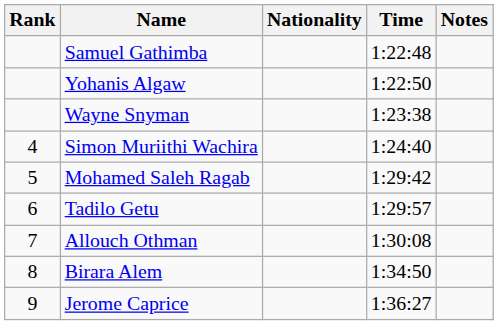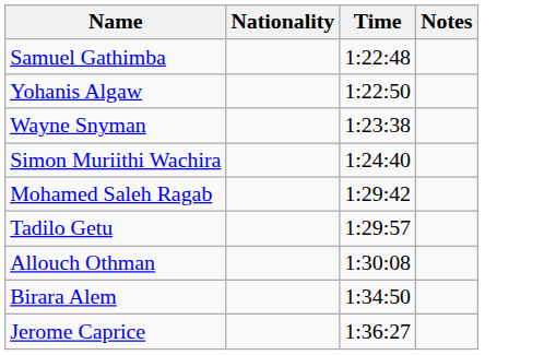 <table class="wikitable sortable" style="text-align:center">
 <tr>
-<th>Rank</th>
 <th>Name</th>
 <th>Nationality</th>
 <th>Time</th>
 <th>Notes</th>
 </tr>
 <tr>
-<td></td>
 <td align=left><a href='#'>Samuel Gathimba</a></td>
 <td align=left></td>
 <td>1:22:48</td>
 <td></td>
 </tr>
 <tr>
-<td></td>
 <td align=left><a href='#'>Yohanis Algaw</a></td>
 <td align=left></td>
 <td>1:22:50</td>
 <td></td>
 </tr>
 <tr>
-<td></td>
 <td align=left><a href='#'>Wayne Snyman</a></td>
 <td align=left></td>
 <td>1:23:38</td>
 <td></td>
 </tr>
 <tr>
-<td>4</td>
 <td align=left><a href='#'>Simon Muriithi Wachira</a></td>
 <td align=left></td>
 <td>1:24:40</td>
 <td></td>
 </tr>
 <tr>
-<td>5</td>
 <td align=left><a href='#'>Mohamed Saleh Ragab</a></td>
 <td align=left></td>
 <td>1:29:42</td>
 <td></td>
 </tr>
 <tr>
-<td>6</td>
 <td align=left><a href='#'>Tadilo Getu</a></td>
 <td align=left></td>
 <td>1:29:57</td>
 <td></td>
 </tr>
 <tr>
-<td>7</td>
 <td align=left><a href='#'>Allouch Othman</a></td>
 <td align=left></td>
 <td>1:30:08</td>
 <td></td>
 </tr>
 <tr>
-<td>8</td>
 <td align=left><a href='#'>Birara Alem</a></td>
 <td align=left></td>
 <td>1:34:50</td>
 <td></td>
 </tr>
 <tr>
-<td>9</td>
 <td align=left><a href='#'>Jerome Caprice</a></td>
 <td align=left></td>
 <td>1:36:27</td>
 <td></td>
 </tr>
 </table>
